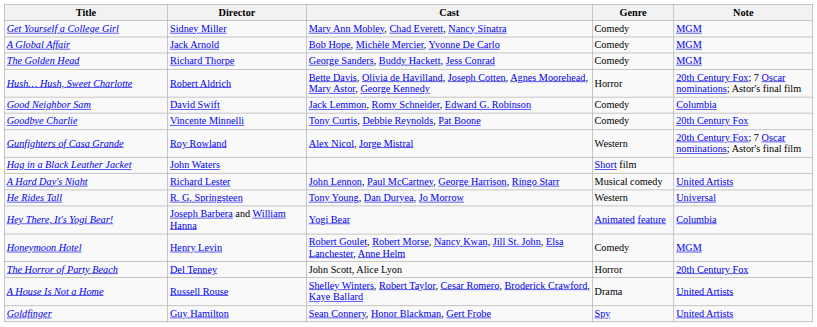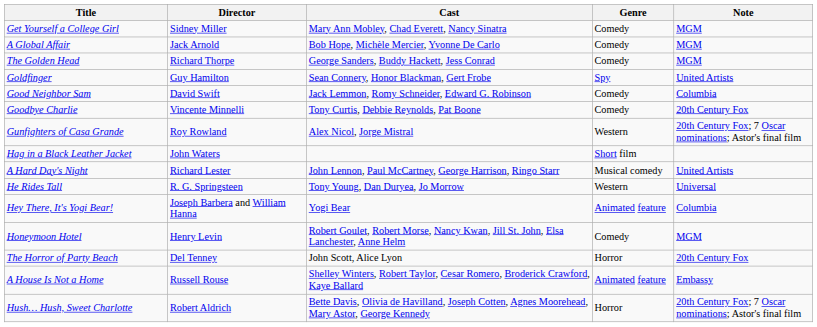 <table class="wikitable" style="width:100%;">
 <tr>
 <th style="width:20%;">Title</th>
 <th style="width:17%;">Director</th>
 <th style="width:35%;">Cast</th>
 <th style="width:10%;">Genre</th>
 <th style="width:17%;">Note</th>
 </tr>
 <tr Goldfinger Guy Hamilton Sean Connery, Gert Frobe, Honor Blackman>
 <td><em><a href='#'>Get Yourself a College Girl</a></em></td>
 <td><a href='#'>Sidney Miller</a></td>
 <td><a href='#'>Mary Ann Mobley</a>, <a href='#'>Chad Everett</a>, <a href='#'>Nancy Sinatra</a></td>
 <td>Comedy</td>
 <td><a href='#'>MGM</a></td>
 </tr>
 <tr>
 <td><em><a href='#'>A Global Affair</a></em></td>
 <td><a href='#'>Jack Arnold</a></td>
 <td><a href='#'>Bob Hope</a>, <a href='#'>Michèle Mercier</a>, <a href='#'>Yvonne De Carlo</a></td>
 <td>Comedy</td>
 <td><a href='#'>MGM</a></td>
 </tr>
 <tr>
 <td><em><a href='#'>The Golden Head</a></em></td>
 <td><a href='#'>Richard Thorpe</a></td>
 <td><a href='#'>George Sanders</a>, <a href='#'>Buddy Hackett</a>, <a href='#'>Jess Conrad</a></td>
 <td>Comedy</td>
 <td><a href='#'>MGM</a></td>
 </tr>
 <tr>
-<td><em><a href='#'>Hush… Hush, Sweet Charlotte</a></em></td>
-<td><a href='#'>Robert Aldrich</a></td>
-<td><a href='#'>Bette Davis</a>, <a href='#'>Olivia de Havilland</a>, <a href='#'>Joseph Cotten</a>, <a href='#'>Agnes Moorehead</a>, <a href='#'>Mary Astor</a>, <a href='#'>George Kennedy</a></td>
-<td>Horror</td>
-<td><a href='#'>20th Century Fox</a>; 7 <a href='#'>Oscar nominations</a>; Astor's final film</td>
+<td><em><a href='#'>Goldfinger</a></em></td>
+<td><a href='#'>Guy Hamilton</a></td>
+<td><a href='#'>Sean Connery</a>, <a href='#'>Honor Blackman</a>, <a href='#'>Gert Frobe</a></td>
+<td><a href='#'>Spy</a></td>
+<td><a href='#'>United Artists</a></td>
 </tr>
 <tr>
 <td><em><a href='#'>Good Neighbor Sam</a></em></td>
 <td><a href='#'>David Swift</a></td>
 <td><a href='#'>Jack Lemmon</a>, <a href='#'>Romy Schneider</a>, <a href='#'>Edward G. Robinson</a></td>
 <td>Comedy</td>
 <td><a href='#'>Columbia</a></td>
 </tr>
 <tr>
 <td><em><a href='#'>Goodbye Charlie</a></em></td>
 <td><a href='#'>Vincente Minnelli</a></td>
 <td><a href='#'>Tony Curtis</a>, <a href='#'>Debbie Reynolds</a>, <a href='#'>Pat Boone</a></td>
 <td>Comedy</td>
 <td><a href='#'>20th Century Fox</a></td>
 </tr>
 <tr>
 <td><em><a href='#'>Gunfighters of Casa Grande</a></em></td>
 <td><a href='#'>Roy Rowland</a></td>
 <td><a href='#'>Alex Nicol</a>, <a href='#'>Jorge Mistral</a></td>
 <td>Western</td>
 <td><a href='#'>20th Century Fox</a>; 7 <a href='#'>Oscar nominations</a>; Astor's final film</td>
 </tr>
 <tr>
 <td><em><a href='#'>Hag in a Black Leather Jacket</a></em></td>
 <td><a href='#'>John Waters</a></td>
 <td></td>
 <td><a href='#'>Short</a> film</td>
 <td></td>
 </tr>
 <tr>
 <td><em><a href='#'>A Hard Day's Night</a></em></td>
 <td><a href='#'>Richard Lester</a></td>
 <td><a href='#'>John Lennon</a>, <a href='#'>Paul McCartney</a>, <a href='#'>George Harrison</a>, <a href='#'>Ringo Starr</a></td>
 <td>Musical comedy</td>
 <td><a href='#'>United Artists</a></td>
 </tr>
 <tr>
 <td><em><a href='#'>He Rides Tall</a></em></td>
 <td><a href='#'>R. G. Springsteen</a></td>
 <td><a href='#'>Tony Young</a>, <a href='#'>Dan Duryea</a>, <a href='#'>Jo Morrow</a></td>
 <td>Western</td>
 <td><a href='#'>Universal</a></td>
 </tr>
 <tr>
 <td><em><a href='#'>Hey There, It's Yogi Bear!</a></em></td>
 <td><a href='#'>Joseph Barbera</a> and <a href='#'>William Hanna</a></td>
 <td><a href='#'>Yogi Bear</a></td>
 <td><a href='#'>Animated</a> <a href='#'>feature</a></td>
 <td><a href='#'>Columbia</a></td>
 </tr>
 <tr>
 <td><em><a href='#'>Honeymoon Hotel</a></em></td>
 <td><a href='#'>Henry Levin</a></td>
 <td><a href='#'>Robert Goulet</a>, <a href='#'>Robert Morse</a>, <a href='#'>Nancy Kwan</a>, <a href='#'>Jill St. John</a>, <a href='#'>Elsa Lanchester</a>, <a href='#'>Anne Helm</a></td>
 <td>Comedy</td>
 <td><a href='#'>MGM</a></td>
 </tr>
 <tr>
 <td><em><a href='#'>The Horror of Party Beach</a></em></td>
 <td><a href='#'>Del Tenney</a></td>
 <td>John Scott, Alice Lyon</td>
 <td>Horror</td>
 <td><a href='#'>20th Century Fox</a></td>
 </tr>
 <tr>
 <td><em><a href='#'>A House Is Not a Home</a> </em></td>
 <td><a href='#'>Russell Rouse</a></td>
 <td><a href='#'>Shelley Winters</a>, <a href='#'>Robert Taylor</a>, <a href='#'>Cesar Romero</a>, <a href='#'>Broderick Crawford</a>, <a href='#'>Kaye Ballard</a></td>
-<td>Drama</td>
-<td><a href='#'>United Artists</a></td>
+<td><a href='#'>Animated</a> <a href='#'>feature</a></td>
+<td><a href='#'>Embassy</a></td>
 </tr>
 <tr>
-<td><em><a href='#'>Goldfinger</a></em></td>
-<td><a href='#'>Guy Hamilton</a></td>
-<td><a href='#'>Sean Connery</a>, <a href='#'>Honor Blackman</a>, <a href='#'>Gert Frobe</a></td>
-<td><a href='#'>Spy</a></td>
-<td><a href='#'>United Artists</a></td>
+<td><em><a href='#'>Hush… Hush, Sweet Charlotte</a></em></td>
+<td><a href='#'>Robert Aldrich</a></td>
+<td><a href='#'>Bette Davis</a>, <a href='#'>Olivia de Havilland</a>, <a href='#'>Joseph Cotten</a>, <a href='#'>Agnes Moorehead</a>, <a href='#'>Mary Astor</a>, <a href='#'>George Kennedy</a></td>
+<td>Horror</td>
+<td><a href='#'>20th Century Fox</a>; 7 <a href='#'>Oscar nominations</a>; Astor's final film</td>
 </tr>
 </table>
